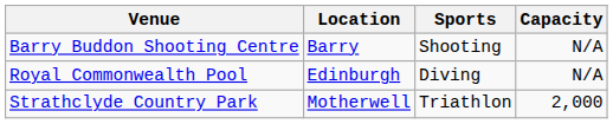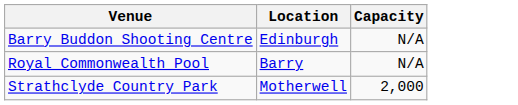 <table class="wikitable sortable">
 <tr>
 <th>Venue</th>
 <th>Location</th>
-<th class="unsortable">Sports</th>
 <th>Capacity</th>
 </tr>
 <tr>
 <td><a href='#'>Barry Buddon Shooting Centre</a></td>
-<td><a href='#'>Barry</a></td>
-<td>Shooting</td>
+<td><a href='#'>Edinburgh</a></td>
 <td align="right">N/A</td>
 </tr>
 <tr>
 <td><a href='#'>Royal Commonwealth Pool</a></td>
-<td><a href='#'>Edinburgh</a></td>
-<td>Diving</td>
+<td><a href='#'>Barry</a></td>
 <td align="right">N/A</td>
 </tr>
 <tr>
 <td><a href='#'>Strathclyde Country Park</a></td>
 <td><a href='#'>Motherwell</a></td>
-<td>Triathlon</td>
 <td align="right">2,000</td>
 </tr>
 </table>
